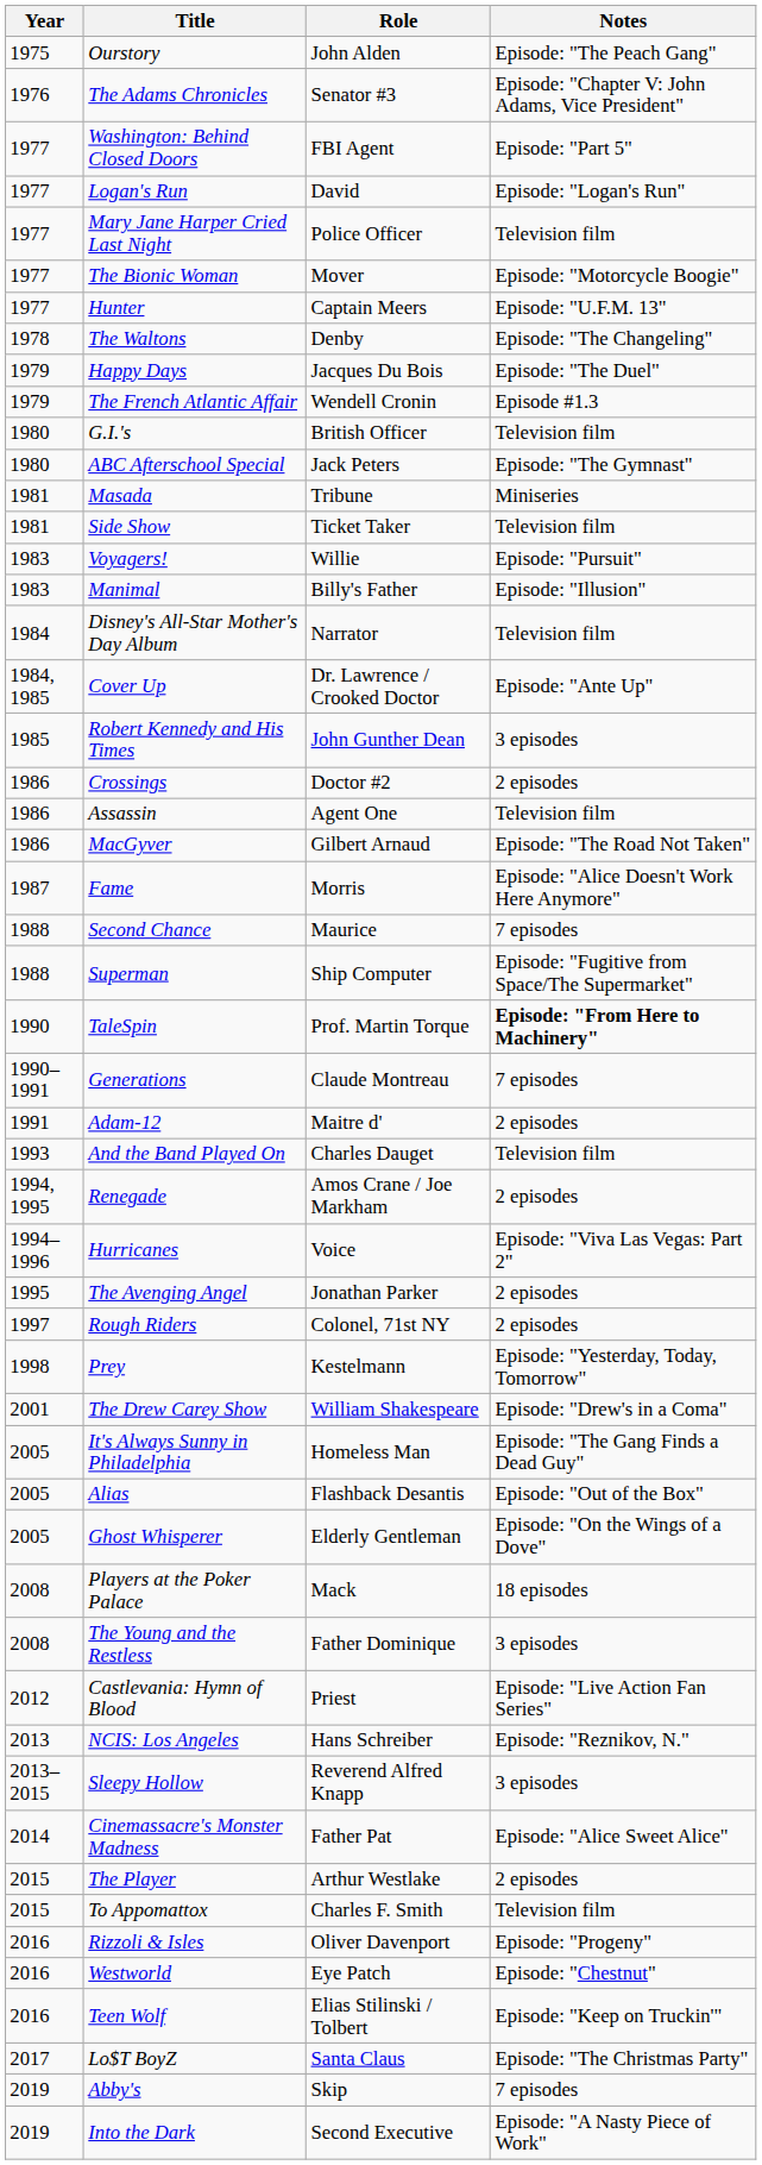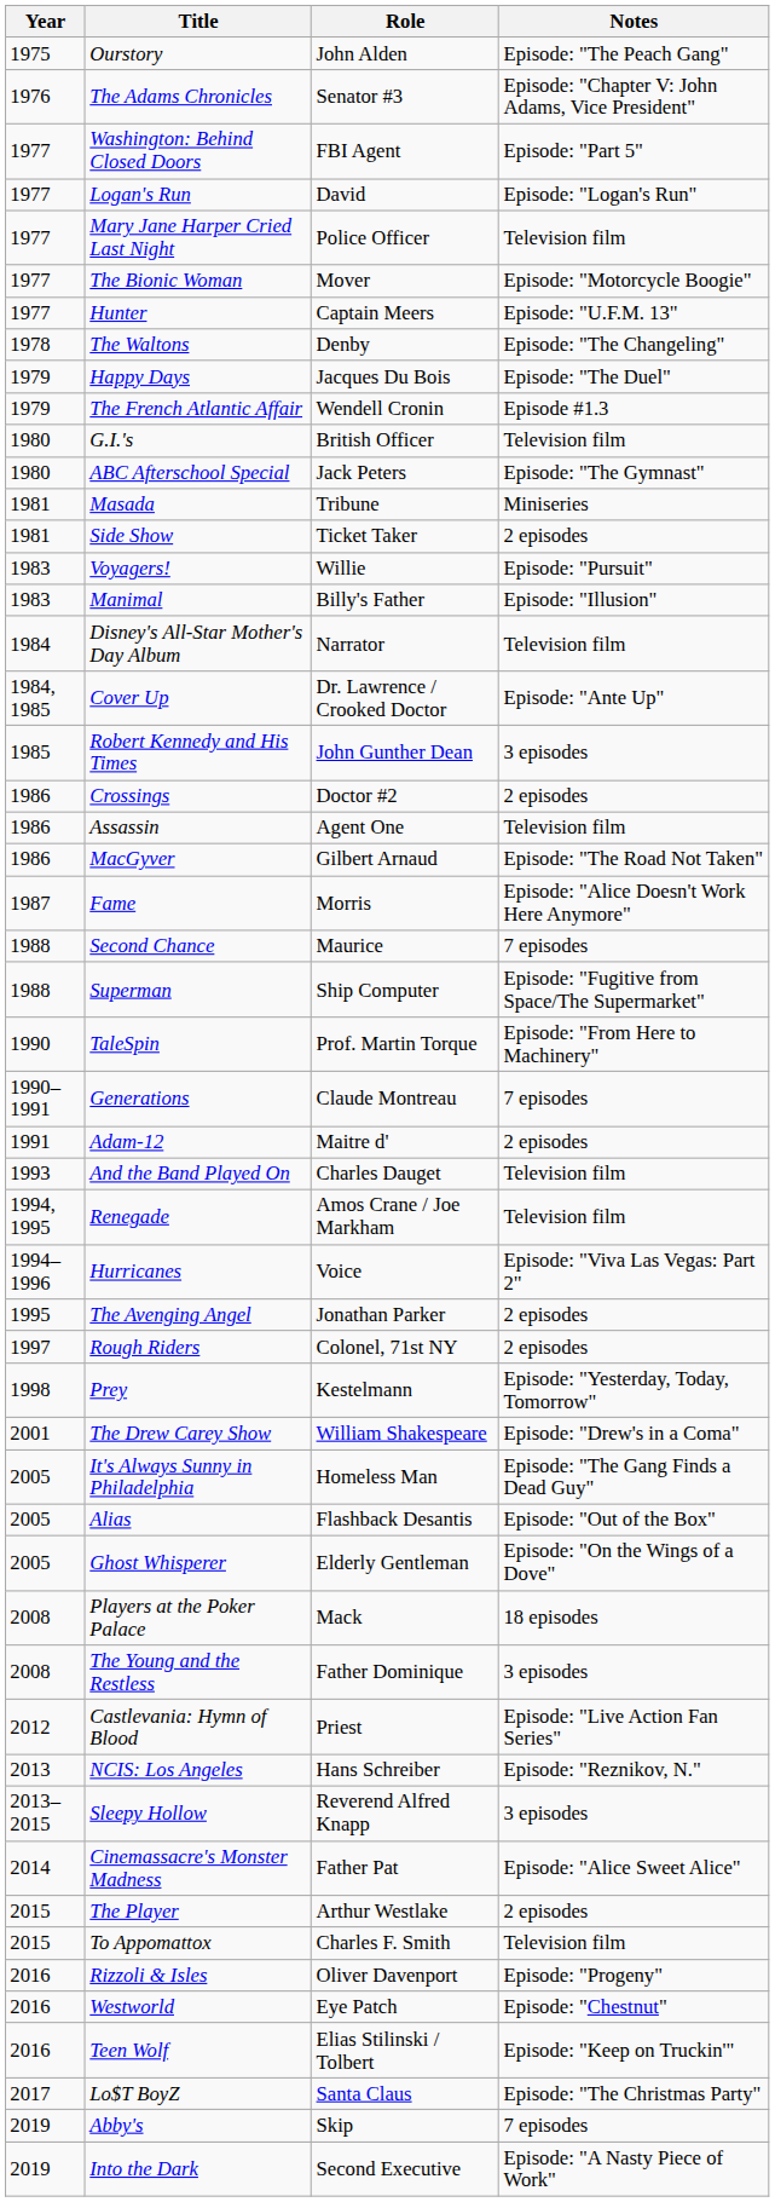 <table class="wikitable sortable">
 <tr>
 <th>Year</th>
 <th>Title</th>
 <th>Role</th>
 <th>Notes</th>
 </tr>
 <tr>
 <td>1975</td>
 <td><em>Ourstory</em></td>
 <td>John Alden</td>
 <td>Episode: "The Peach Gang"</td>
 </tr>
 <tr>
 <td>1976</td>
 <td><em><a href='#'>The Adams Chronicles</a></em></td>
 <td>Senator #3</td>
 <td>Episode: "Chapter V: John Adams, Vice President"</td>
 </tr>
 <tr>
 <td>1977</td>
 <td><em><a href='#'>Washington: Behind Closed Doors</a></em></td>
 <td>FBI Agent</td>
 <td>Episode: "Part 5"</td>
 </tr>
 <tr>
 <td>1977</td>
 <td><a href='#'><em>Logan's Run</em></a></td>
 <td>David</td>
 <td>Episode: "Logan's Run"</td>
 </tr>
 <tr>
 <td>1977</td>
 <td><em><a href='#'>Mary Jane Harper Cried Last Night</a></em></td>
 <td>Police Officer</td>
 <td>Television film</td>
 </tr>
 <tr>
 <td>1977</td>
 <td><em><a href='#'>The Bionic Woman</a></em></td>
 <td>Mover</td>
 <td>Episode: "Motorcycle Boogie"</td>
 </tr>
 <tr>
 <td>1977</td>
 <td><a href='#'><em>Hunter</em></a></td>
 <td>Captain Meers</td>
 <td>Episode: "U.F.M. 13"</td>
 </tr>
 <tr>
 <td>1978</td>
 <td><em><a href='#'>The Waltons</a></em></td>
 <td>Denby</td>
 <td>Episode: "The Changeling"</td>
 </tr>
 <tr>
 <td>1979</td>
 <td><em><a href='#'>Happy Days</a></em></td>
 <td>Jacques Du Bois</td>
 <td>Episode: "The Duel"</td>
 </tr>
 <tr>
 <td>1979</td>
 <td><em><a href='#'>The French Atlantic Affair</a></em></td>
 <td>Wendell Cronin</td>
 <td>Episode #1.3</td>
 </tr>
 <tr>
 <td>1980</td>
 <td><em>G.I.'s</em></td>
 <td>British Officer</td>
 <td>Television film</td>
 </tr>
 <tr>
 <td>1980</td>
 <td><em><a href='#'>ABC Afterschool Special</a></em></td>
 <td>Jack Peters</td>
 <td>Episode: "The Gymnast"</td>
 </tr>
 <tr>
 <td>1981</td>
 <td><a href='#'><em>Masada</em></a></td>
 <td>Tribune</td>
 <td>Miniseries</td>
 </tr>
 <tr>
 <td>1981</td>
 <td><a href='#'><em>Side Show</em></a></td>
 <td>Ticket Taker</td>
-<td>Television film</td>
+<td>2 episodes</td>
 </tr>
 <tr>
 <td>1983</td>
 <td><em><a href='#'>Voyagers!</a></em></td>
 <td>Willie</td>
 <td>Episode: "Pursuit"</td>
 </tr>
 <tr>
 <td>1983</td>
 <td><em><a href='#'>Manimal</a></em></td>
 <td>Billy's Father</td>
 <td>Episode: "Illusion"</td>
 </tr>
 <tr>
 <td>1984</td>
 <td><em>Disney's All-Star Mother's Day Album</em></td>
 <td>Narrator</td>
 <td>Television film</td>
 </tr>
 <tr>
 <td>1984, 1985</td>
 <td><a href='#'><em>Cover Up</em></a></td>
 <td>Dr. Lawrence / Crooked Doctor</td>
 <td>Episode: "Ante Up"</td>
 </tr>
 <tr>
 <td>1985</td>
 <td><em><a href='#'>Robert Kennedy and His Times</a></em></td>
 <td><a href='#'>John Gunther Dean</a></td>
 <td>3 episodes</td>
 </tr>
 <tr>
 <td>1986</td>
 <td><a href='#'><em>Crossings</em></a></td>
 <td>Doctor #2</td>
 <td>2 episodes</td>
 </tr>
 <tr>
 <td>1986</td>
 <td><em>Assassin</em></td>
 <td>Agent One</td>
 <td>Television film</td>
 </tr>
 <tr>
 <td>1986</td>
 <td><a href='#'><em>MacGyver</em></a></td>
 <td>Gilbert Arnaud</td>
 <td>Episode: "The Road Not Taken"</td>
 </tr>
 <tr>
 <td>1987</td>
 <td><a href='#'><em>Fame</em></a></td>
 <td>Morris</td>
 <td>Episode: "Alice Doesn't Work Here Anymore"</td>
 </tr>
 <tr>
 <td>1988</td>
 <td><a href='#'><em>Second Chance</em></a></td>
 <td>Maurice</td>
 <td>7 episodes</td>
 </tr>
 <tr>
 <td>1988</td>
 <td><a href='#'><em>Superman</em></a></td>
 <td>Ship Computer</td>
 <td>Episode: "Fugitive from Space/The Supermarket"</td>
 </tr>
 <tr>
 <td>1990</td>
 <td><em><a href='#'>TaleSpin</a></em></td>
 <td>Prof. Martin Torque</td>
-<td><strong>Episode: "From Here to Machinery"</strong></td>
+<td>Episode: "From Here to Machinery"</td>
 </tr>
 <tr>
 <td>1990–1991</td>
 <td><a href='#'><em>Generations</em></a></td>
 <td>Claude Montreau</td>
 <td>7 episodes</td>
 </tr>
 <tr>
 <td>1991</td>
 <td><a href='#'><em>Adam-12</em></a></td>
 <td>Maitre d'</td>
 <td>2 episodes</td>
 </tr>
 <tr>
 <td>1993</td>
 <td><a href='#'><em>And the Band Played On</em></a></td>
 <td>Charles Dauget</td>
 <td>Television film</td>
 </tr>
 <tr>
 <td>1994, 1995</td>
 <td><a href='#'><em>Renegade</em></a></td>
 <td>Amos Crane / Joe Markham</td>
-<td>2 episodes</td>
+<td>Television film</td>
 </tr>
 <tr>
 <td>1994–1996</td>
 <td><a href='#'><em>Hurricanes</em></a></td>
 <td>Voice</td>
 <td>Episode: "Viva Las Vegas: Part 2"</td>
 </tr>
 <tr>
 <td>1995</td>
 <td><em><a href='#'>The Avenging Angel</a></em></td>
 <td>Jonathan Parker</td>
 <td>2 episodes</td>
 </tr>
 <tr>
 <td>1997</td>
 <td><a href='#'><em>Rough Riders</em></a></td>
 <td>Colonel, 71st NY</td>
 <td>2 episodes</td>
 </tr>
 <tr>
 <td>1998</td>
 <td><a href='#'><em>Prey</em></a></td>
 <td>Kestelmann</td>
 <td>Episode: "Yesterday, Today, Tomorrow"</td>
 </tr>
 <tr>
 <td>2001</td>
 <td><em><a href='#'>The Drew Carey Show</a></em></td>
 <td><a href='#'>William Shakespeare</a></td>
 <td>Episode: "Drew's in a Coma"</td>
 </tr>
 <tr>
 <td>2005</td>
 <td><em><a href='#'>It's Always Sunny in Philadelphia</a></em></td>
 <td>Homeless Man</td>
 <td>Episode: "The Gang Finds a Dead Guy"</td>
 </tr>
 <tr>
 <td>2005</td>
 <td><a href='#'><em>Alias</em></a></td>
 <td>Flashback Desantis</td>
 <td>Episode: "Out of the Box"</td>
 </tr>
 <tr>
 <td>2005</td>
 <td><em><a href='#'>Ghost Whisperer</a></em></td>
 <td>Elderly Gentleman</td>
 <td>Episode: "On the Wings of a Dove"</td>
 </tr>
 <tr>
 <td>2008</td>
 <td><em>Players at the Poker Palace</em></td>
 <td>Mack</td>
 <td>18 episodes</td>
 </tr>
 <tr>
 <td>2008</td>
 <td><em><a href='#'>The Young and the Restless</a></em></td>
 <td>Father Dominique</td>
 <td>3 episodes</td>
 </tr>
 <tr>
 <td>2012</td>
 <td><em>Castlevania: Hymn of Blood</em></td>
 <td>Priest</td>
 <td>Episode: "Live Action Fan Series"</td>
 </tr>
 <tr>
 <td>2013</td>
 <td><em><a href='#'>NCIS: Los Angeles</a></em></td>
 <td>Hans Schreiber</td>
 <td>Episode: "Reznikov, N."</td>
 </tr>
 <tr>
 <td>2013–2015</td>
 <td><a href='#'><em>Sleepy Hollow</em></a></td>
 <td>Reverend Alfred Knapp</td>
 <td>3 episodes</td>
 </tr>
 <tr>
 <td>2014</td>
 <td><em><a href='#'>Cinemassacre's Monster Madness</a></em></td>
 <td>Father Pat</td>
 <td>Episode: "Alice Sweet Alice"</td>
 </tr>
 <tr>
 <td>2015</td>
 <td><a href='#'><em>The Player</em></a></td>
 <td>Arthur Westlake</td>
 <td>2 episodes</td>
 </tr>
 <tr>
 <td>2015</td>
 <td><em>To Appomattox</em></td>
 <td>Charles F. Smith</td>
 <td>Television film</td>
 </tr>
 <tr>
 <td>2016</td>
 <td><em><a href='#'>Rizzoli & Isles</a></em></td>
 <td>Oliver Davenport</td>
 <td>Episode: "Progeny"</td>
 </tr>
 <tr>
 <td>2016</td>
 <td><a href='#'><em>Westworld</em></a></td>
 <td>Eye Patch</td>
 <td>Episode: "<a href='#'>Chestnut</a>"</td>
 </tr>
 <tr>
 <td>2016</td>
 <td><a href='#'><em>Teen Wolf</em></a></td>
 <td>Elias Stilinski / Tolbert</td>
 <td>Episode: "Keep on Truckin'"</td>
 </tr>
 <tr>
 <td>2017</td>
 <td><em>Lo$T BoyZ</em></td>
 <td><a href='#'>Santa Claus</a></td>
 <td>Episode: "The Christmas Party"</td>
 </tr>
 <tr>
 <td>2019</td>
 <td><em><a href='#'>Abby's</a></em></td>
 <td>Skip</td>
 <td>7 episodes</td>
 </tr>
 <tr>
 <td>2019</td>
 <td><a href='#'><em>Into the Dark</em></a></td>
 <td>Second Executive</td>
 <td>Episode: "A Nasty Piece of Work"</td>
 </tr>
 </table>
